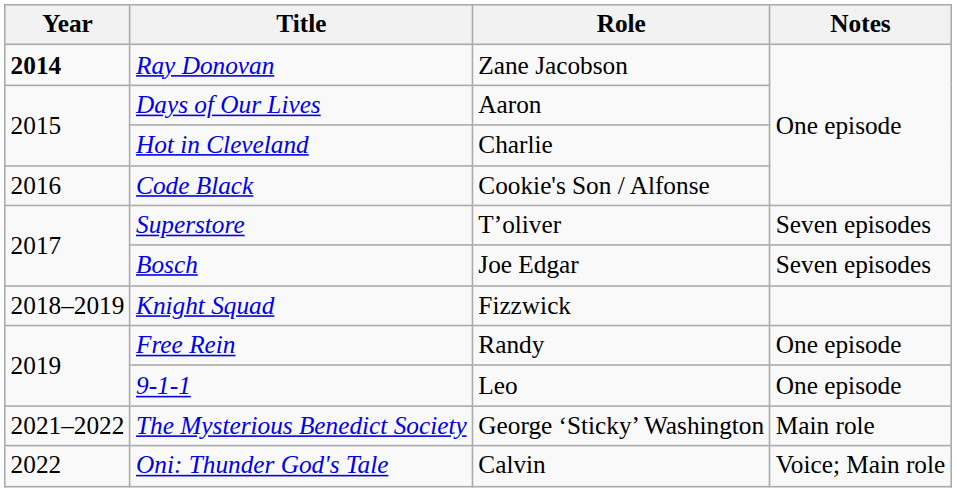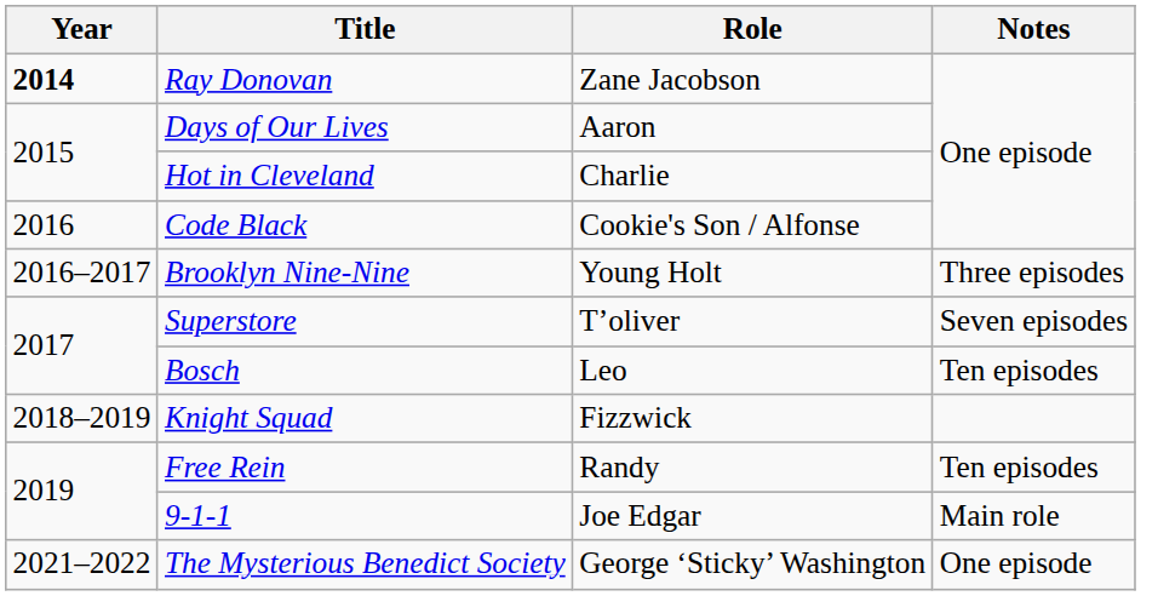 <table class="wikitable sortable">
 <tr>
 <th scope="col">Year</th>
 <th scope="col">Title</th>
 <th scope="col">Role</th>
 <th scope="col" class="unsortable">Notes</th>
 </tr>
 <tr>
 <td><strong>2014</strong></td>
 <td><em><a href='#'>Ray Donovan</a></em></td>
 <td>Zane Jacobson</td>
 <td rowspan=4>One episode</td>
 </tr>
 <tr>
 <td rowspan=2>2015</td>
 <td><em><a href='#'>Days of Our Lives</a></em></td>
 <td>Aaron</td>
 </tr>
 <tr>
 <td><em><a href='#'>Hot in Cleveland</a></em></td>
 <td>Charlie</td>
 </tr>
 <tr>
 <td>2016</td>
 <td><em><a href='#'>Code Black</a></em></td>
 <td>Cookie's Son / Alfonse</td>
 </tr>
 <tr>
+<td>2016–2017</td>
+<td><em><a href='#'>Brooklyn Nine-Nine</a></em></td>
+<td>Young Holt</td>
+<td>Three episodes</td>
+</tr>
+<tr>
 <td rowspan=2>2017</td>
 <td><em><a href='#'>Superstore</a></em></td>
 <td>T’oliver</td>
 <td>Seven episodes</td>
 </tr>
 <tr>
 <td><em><a href='#'>Bosch</a></em></td>
-<td>Joe Edgar</td>
-<td>Seven episodes</td>
+<td>Leo</td>
+<td>Ten episodes</td>
 </tr>
 <tr>
 <td>2018–2019</td>
 <td><em><a href='#'>Knight Squad</a></em></td>
 <td>Fizzwick</td>
 <td></td>
 </tr>
 <tr>
 <td rowspan=2>2019</td>
 <td><em><a href='#'>Free Rein</a></em></td>
 <td>Randy</td>
-<td>One episode</td>
+<td>Ten episodes</td>
 </tr>
 <tr>
 <td><em><a href='#'>9-1-1</a></em></td>
-<td>Leo</td>
-<td>One episode</td>
+<td>Joe Edgar</td>
+<td>Main role</td>
 </tr>
 <tr>
 <td>2021–2022</td>
 <td><em><a href='#'>The Mysterious Benedict Society</a></em> </td>
 <td>George ‘Sticky’ Washington</td>
-<td>Main role</td>
-</tr>
-<tr>
-<td>2022</td>
-<td><em><a href='#'>Oni: Thunder God's Tale</a></em></td>
-<td>Calvin</td>
-<td>Voice; Main role</td>
+<td>One episode</td>
 </tr>
 </table>
